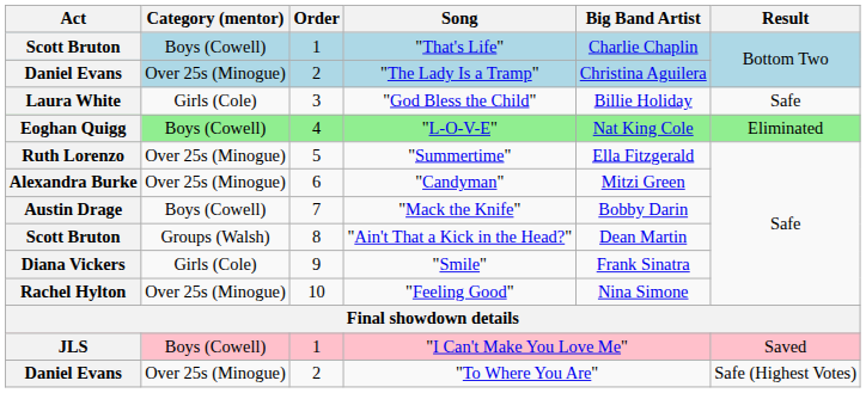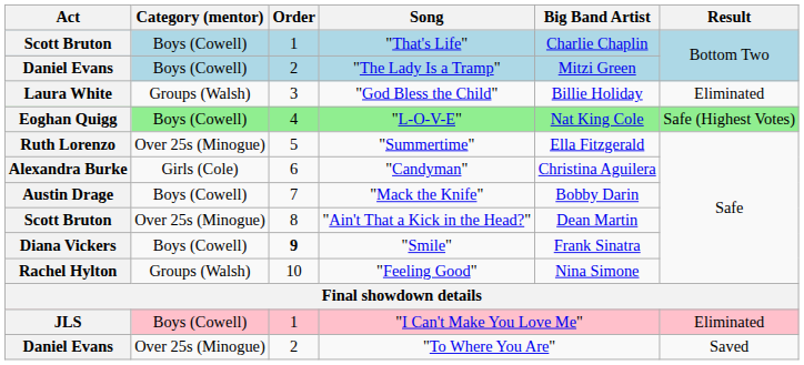 <table class="wikitable plainrowheaders" style="text-align:center;">
 <tr>
 <th scope="col">Act</th>
 <th scope="col">Category (mentor)</th>
 <th scope="col">Order</th>
 <th scope="col">Song</th>
 <th scope="col">Big Band Artist</th>
 <th scope="col">Result</th>
 </tr>
 <tr style="background: lightblue">
 <th scope=row>Scott Bruton</th>
 <td>Boys (Cowell)</td>
 <td>1</td>
 <td>"<a href='#'>That's Life</a>"</td>
 <td><a href='#'>Charlie Chaplin</a></td>
 <td rowspan=2>Bottom Two</td>
 </tr>
 <tr style="background: lightblue">
 <th scope=row>Daniel Evans</th>
-<td>Over 25s (Minogue)</td>
+<td>Boys (Cowell)</td>
 <td>2</td>
 <td>"<a href='#'>The Lady Is a Tramp</a>"</td>
-<td><a href='#'>Christina Aguilera</a></td>
+<td><a href='#'>Mitzi Green</a></td>
 </tr>
 <tr>
 <th scope=row>Laura White</th>
-<td>Girls (Cole)</td>
+<td>Groups (Walsh)</td>
 <td>3</td>
 <td>"<a href='#'>God Bless the Child</a>"</td>
 <td><a href='#'>Billie Holiday</a></td>
-<td>Safe</td>
+<td>Eliminated</td>
 </tr>
 <tr style="background:lightgreen;">
 <th scope=row>Eoghan Quigg</th>
 <td>Boys (Cowell)</td>
 <td>4</td>
 <td>"<a href='#'>L-O-V-E</a>"</td>
 <td><a href='#'>Nat King Cole</a></td>
-<td>Eliminated</td>
+<td>Safe (Highest Votes)</td>
 </tr>
 <tr>
 <th scope=row>Ruth Lorenzo</th>
 <td>Over 25s (Minogue)</td>
 <td>5</td>
 <td>"<a href='#'>Summertime</a>"</td>
 <td><a href='#'>Ella Fitzgerald</a></td>
 <td rowspan=6>Safe</td>
 </tr>
 <tr>
 <th scope=row>Alexandra Burke</th>
-<td>Over 25s (Minogue)</td>
+<td>Girls (Cole)</td>
 <td>6</td>
 <td>"<a href='#'>Candyman</a>"</td>
-<td><a href='#'>Mitzi Green</a></td>
+<td><a href='#'>Christina Aguilera</a></td>
 </tr>
 <tr>
 <th scope=row>Austin Drage</th>
 <td>Boys (Cowell)</td>
 <td>7</td>
 <td>"<a href='#'>Mack the Knife</a>"</td>
 <td><a href='#'>Bobby Darin</a></td>
 </tr>
 <tr>
 <th scope=row>Scott Bruton</th>
-<td>Groups (Walsh)</td>
+<td>Over 25s (Minogue)</td>
 <td>8</td>
 <td>"<a href='#'>Ain't That a Kick in the Head?</a>"</td>
 <td><a href='#'>Dean Martin</a></td>
 </tr>
 <tr>
 <th scope=row>Diana Vickers</th>
-<td>Girls (Cole)</td>
-<td>9</td>
+<td>Boys (Cowell)</td>
+<td><strong>9</strong></td>
 <td>"<a href='#'>Smile</a>"</td>
 <td><a href='#'>Frank Sinatra</a></td>
 </tr>
 <tr>
 <th scope=row>Rachel Hylton</th>
-<td>Over 25s (Minogue)</td>
+<td>Groups (Walsh)</td>
 <td>10</td>
 <td>"<a href='#'>Feeling Good</a>"</td>
 <td><a href='#'>Nina Simone</a></td>
 </tr>
 <tr>
 <th colspan="6">Final showdown details</th>
 </tr>
 <tr style="background: pink">
 <th scope=row>JLS</th>
 <td>Boys (Cowell)</td>
 <td>1</td>
 <td colspan=2>"<a href='#'>I Can't Make You Love Me</a>"</td>
-<td>Saved</td>
+<td>Eliminated</td>
 </tr>
 <tr>
 <th scope=row>Daniel Evans</th>
 <td>Over 25s (Minogue)</td>
 <td>2</td>
 <td colspan=2>"<a href='#'>To Where You Are</a>"</td>
-<td>Safe (Highest Votes)</td>
+<td>Saved</td>
 </tr>
 </table>
